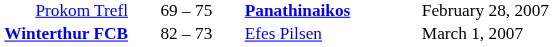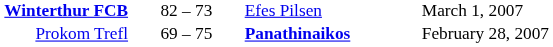 <table style="text-align:center">
 <tr>
 <th width=160></th>
 <th width=100></th>
 <th width=160></th>
 <th width=200></th>
 </tr>
 <tr>
+<td align=right><strong><a href='#'>Winterthur FCB</a></strong> </td>
+<td>82 – 73</td>
+<td align=left> <a href='#'>Efes Pilsen</a></td>
+<td align=left>March 1, 2007</td>
+</tr>
+<tr>
 <td align=right><a href='#'>Prokom Trefl</a> </td>
 <td>69 – 75</td>
 <td align=left> <strong><a href='#'>Panathinaikos</a></strong></td>
 <td align=left>February 28, 2007</td>
 </tr>
-<tr>
-<td align=right><strong><a href='#'>Winterthur FCB</a></strong> </td>
-<td>82 – 73</td>
-<td align=left> <a href='#'>Efes Pilsen</a></td>
-<td align=left>March 1, 2007</td>
-</tr>
 </table>
